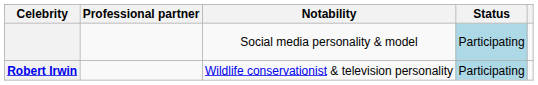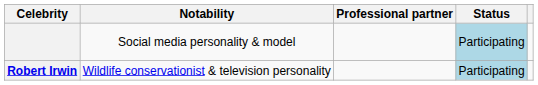 <table class="wikitable sortable" style="text-align:center;">
 <tr>
 <th scope="col">Celebrity</th>
+<th scope="col" class="unsortable">Notability</th>
 <th scope="col">Professional partner</th>
-<th scope="col" class="unsortable">Notability</th>
 <th scope="col">Status</th>
 <th scope="col" class="unsortable"></th>
 </tr>
 <tr style="height:50px">
 <th scope="row"></th>
+<td>Social media personality & model</td>
 <td></td>
-<td>Social media personality & model</td>
 <td bgcolor="lightblue">Participating</td>
 <td></td>
 </tr>
 <tr>
 <th scope="row"><a href='#'>Robert Irwin</a></th>
+<td><a href='#'>Wildlife conservationist</a> & television personality</td>
 <td></td>
-<td><a href='#'>Wildlife conservationist</a> & television personality</td>
 <td bgcolor="lightblue">Participating</td>
 <td></td>
 </tr>
 </table>
